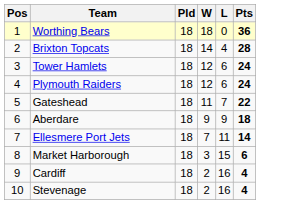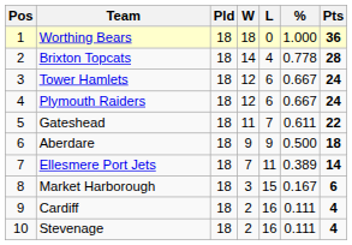 <table class="wikitable" style="text-align: center;">
 <tr>
 <th>Pos</th>
 <th scope="col" style="width: 200px;">Team</th>
 <th>Pld</th>
 <th>W</th>
 <th>L</th>
+<th>%</th>
 <th>Pts</th>
 </tr>
 <tr style="background: #ffffcc;">
 <td>1</td>
 <td style="text-align:left;"><a href='#'>Worthing Bears</a></td>
 <td>18</td>
 <td>18</td>
 <td>0</td>
+<td>1.000</td>
 <td><strong>36</strong></td>
 </tr>
 <tr style="background: ;">
 <td>2</td>
 <td style="text-align:left;"><a href='#'>Brixton Topcats</a></td>
 <td>18</td>
 <td>14</td>
 <td>4</td>
+<td>0.778</td>
 <td><strong>28</strong></td>
 </tr>
 <tr style="background: ;">
 <td>3</td>
 <td style="text-align:left;"><a href='#'>Tower Hamlets</a></td>
 <td>18</td>
 <td>12</td>
 <td>6</td>
+<td>0.667</td>
 <td><strong>24</strong></td>
 </tr>
 <tr style="background: ;">
 <td>4</td>
 <td style="text-align:left;"><a href='#'>Plymouth Raiders</a></td>
 <td>18</td>
 <td>12</td>
 <td>6</td>
+<td>0.667</td>
 <td><strong>24</strong></td>
 </tr>
 <tr style="background: ;">
 <td>5</td>
 <td style="text-align:left;">Gateshead</td>
 <td>18</td>
 <td>11</td>
 <td>7</td>
+<td>0.611</td>
 <td><strong>22</strong></td>
 </tr>
 <tr style="background: ;">
 <td>6</td>
 <td style="text-align:left;">Aberdare</td>
 <td>18</td>
 <td>9</td>
 <td>9</td>
+<td>0.500</td>
 <td><strong>18</strong></td>
 </tr>
 <tr style="background: ;">
 <td>7</td>
 <td style="text-align:left;"><a href='#'>Ellesmere Port Jets</a></td>
 <td>18</td>
 <td>7</td>
 <td>11</td>
+<td>0.389</td>
 <td><strong>14</strong></td>
 </tr>
 <tr style="background: ;">
 <td>8</td>
 <td style="text-align:left;">Market Harborough</td>
 <td>18</td>
 <td>3</td>
 <td>15</td>
+<td>0.167</td>
 <td><strong>6</strong></td>
 </tr>
 <tr style="background: ;">
 <td>9</td>
 <td style="text-align:left;">Cardiff</td>
 <td>18</td>
 <td>2</td>
 <td>16</td>
+<td>0.111</td>
 <td><strong>4</strong></td>
 </tr>
 <tr style="background: ;">
 <td>10</td>
 <td style="text-align:left;">Stevenage</td>
 <td>18</td>
 <td>2</td>
 <td>16</td>
+<td>0.111</td>
 <td><strong>4</strong></td>
 </tr>
 </table>
